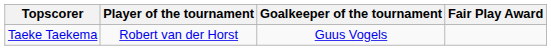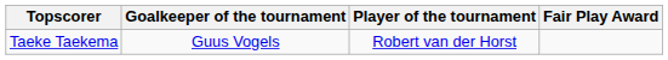 <table class=wikitable style="text-align:center; margin:auto">
 <tr>
 <th>Topscorer</th>
+<th>Goalkeeper of the tournament</th>
 <th>Player of the tournament</th>
-<th>Goalkeeper of the tournament</th>
 <th>Fair Play Award</th>
 </tr>
 <tr>
 <td> <a href='#'>Taeke Taekema</a></td>
+<td> <a href='#'>Guus Vogels</a></td>
 <td> <a href='#'>Robert van der Horst</a></td>
-<td> <a href='#'>Guus Vogels</a></td>
 <td></td>
 </tr>
 </table>
